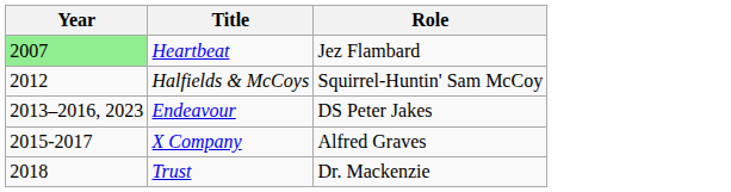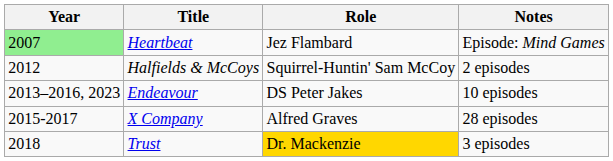 <table class="wikitable">
 <tr>
 <th>Year</th>
 <th>Title</th>
 <th>Role</th>
+<th>Notes</th>
 </tr>
 <tr>
 <td style="background: lightgreen;">2007</td>
 <td><em><a href='#'>Heartbeat</a></em></td>
 <td>Jez Flambard</td>
+<td>Episode: <em>Mind Games</em></td>
 </tr>
 <tr>
 <td>2012</td>
 <td><em>Halfields & McCoys</em></td>
 <td>Squirrel-Huntin' Sam McCoy</td>
+<td>2 episodes</td>
 </tr>
 <tr>
 <td>2013–2016, 2023</td>
 <td><em><a href='#'>Endeavour</a></em></td>
 <td>DS Peter Jakes</td>
+<td>10 episodes</td>
 </tr>
 <tr>
 <td>2015-2017</td>
 <td><em><a href='#'>X Company</a></em></td>
 <td>Alfred Graves</td>
+<td>28 episodes</td>
 </tr>
 <tr>
 <td>2018</td>
 <td><em><a href='#'>Trust</a></em></td>
-<td>Dr. Mackenzie</td>
+<td style="background: gold;">Dr. Mackenzie</td>
+<td>3 episodes</td>
 </tr>
 </table>
